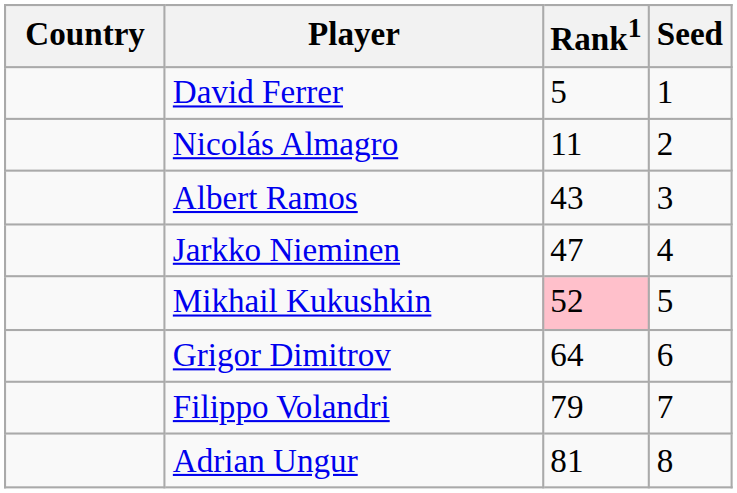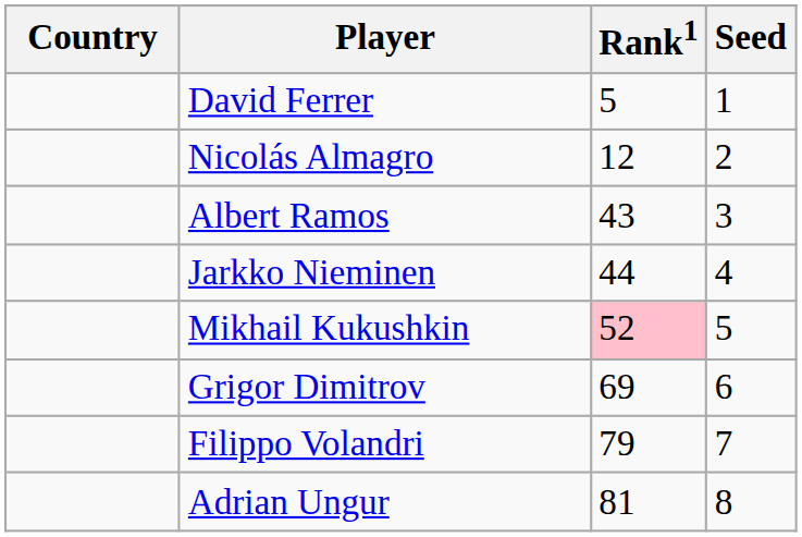 <table class="sortable wikitable">
 <tr>
 <th width="70">Country</th>
 <th width="175">Player</th>
 <th>Rank<sup>1</sup></th>
 <th>Seed</th>
 </tr>
 <tr>
 <td></td>
 <td><a href='#'>David Ferrer</a></td>
 <td>5</td>
 <td>1</td>
 </tr>
 <tr>
 <td></td>
 <td><a href='#'>Nicolás Almagro</a></td>
-<td>11</td>
+<td>12</td>
 <td>2</td>
 </tr>
 <tr>
 <td></td>
 <td><a href='#'>Albert Ramos</a></td>
 <td>43</td>
 <td>3</td>
 </tr>
 <tr>
 <td></td>
 <td><a href='#'>Jarkko Nieminen</a></td>
-<td>47</td>
+<td>44</td>
 <td>4</td>
 </tr>
 <tr>
 <td></td>
 <td><a href='#'>Mikhail Kukushkin</a></td>
 <td style="background: pink;">52</td>
 <td>5</td>
 </tr>
 <tr>
 <td></td>
 <td><a href='#'>Grigor Dimitrov</a></td>
-<td>64</td>
+<td>69</td>
 <td>6</td>
 </tr>
 <tr>
 <td></td>
 <td><a href='#'>Filippo Volandri</a></td>
 <td>79</td>
 <td>7</td>
 </tr>
 <tr>
 <td></td>
 <td><a href='#'>Adrian Ungur</a></td>
 <td>81</td>
 <td>8</td>
 </tr>
 </table>
